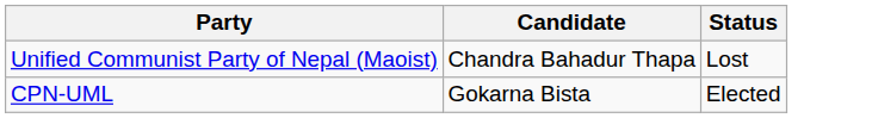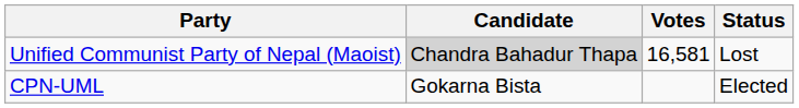 <table class="wikitable">
 <tr>
 <th>Party</th>
 <th>Candidate</th>
+<th>Votes</th>
 <th>Status</th>
 </tr>
 <tr>
 <td><a href='#'>Unified Communist Party of Nepal (Maoist)</a></td>
-<td>Chandra Bahadur Thapa</td>
+<td style="background: lightgrey;">Chandra Bahadur Thapa</td>
+<td>16,581</td>
 <td>Lost</td>
 </tr>
 <tr>
 <td><a href='#'>CPN-UML</a></td>
 <td>Gokarna Bista</td>
+<td></td>
 <td>Elected</td>
 </tr>
 </table>
